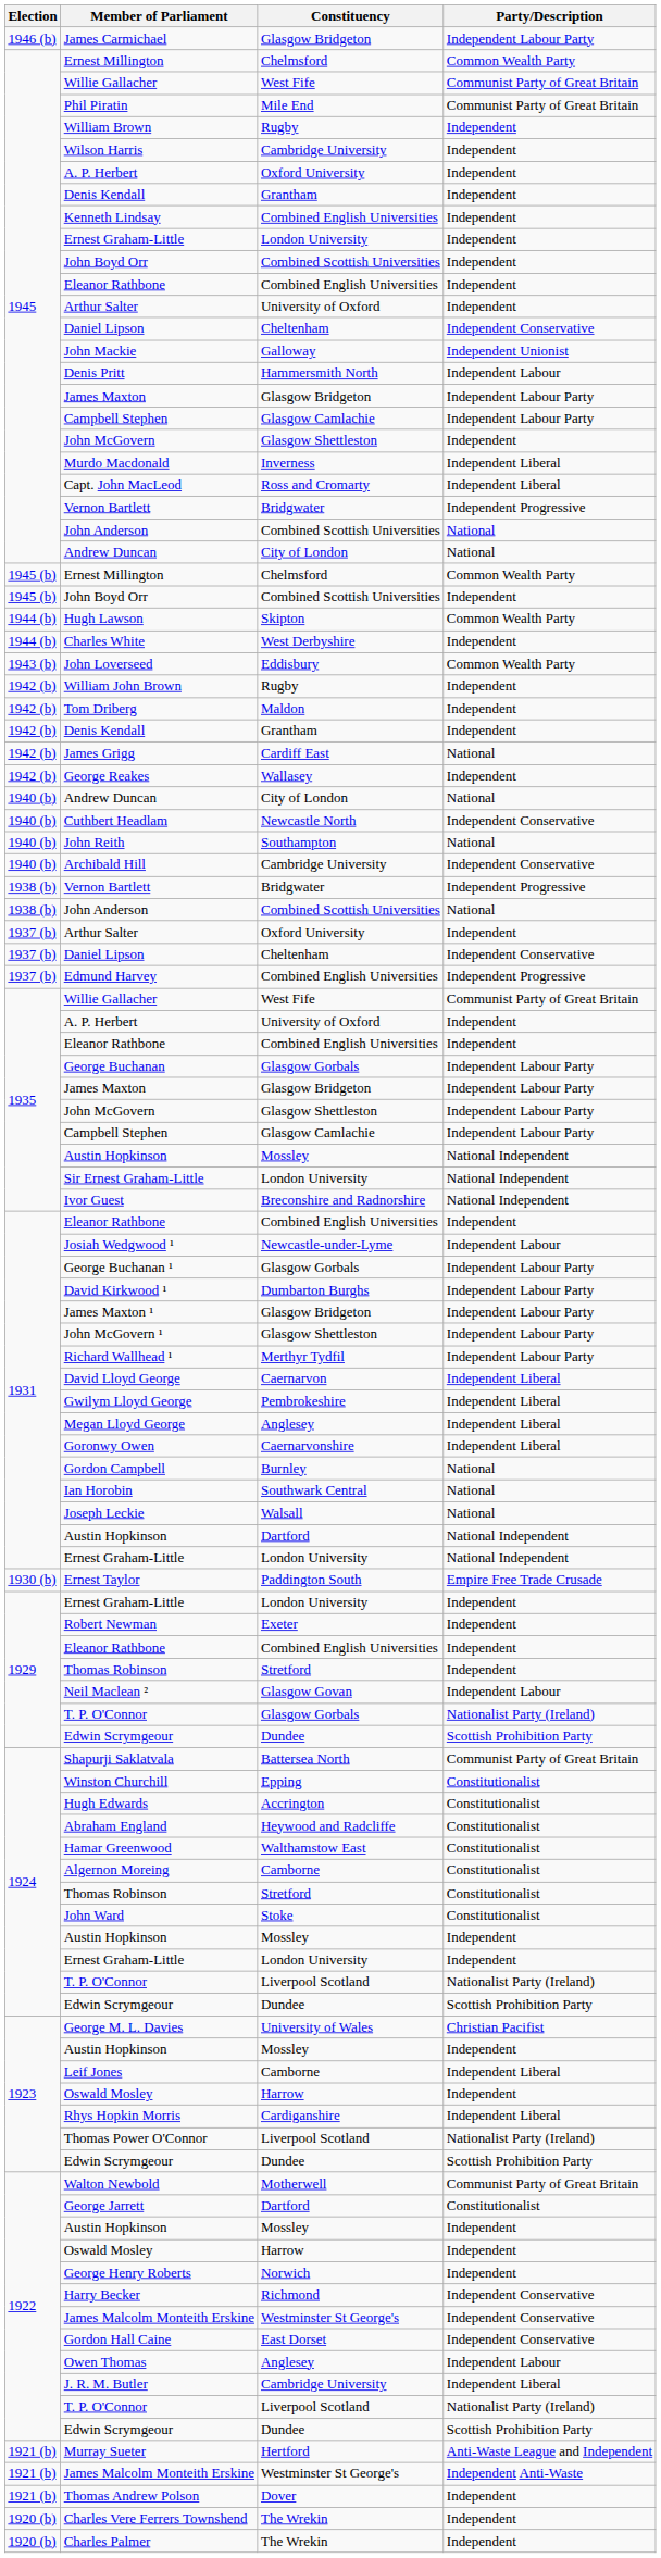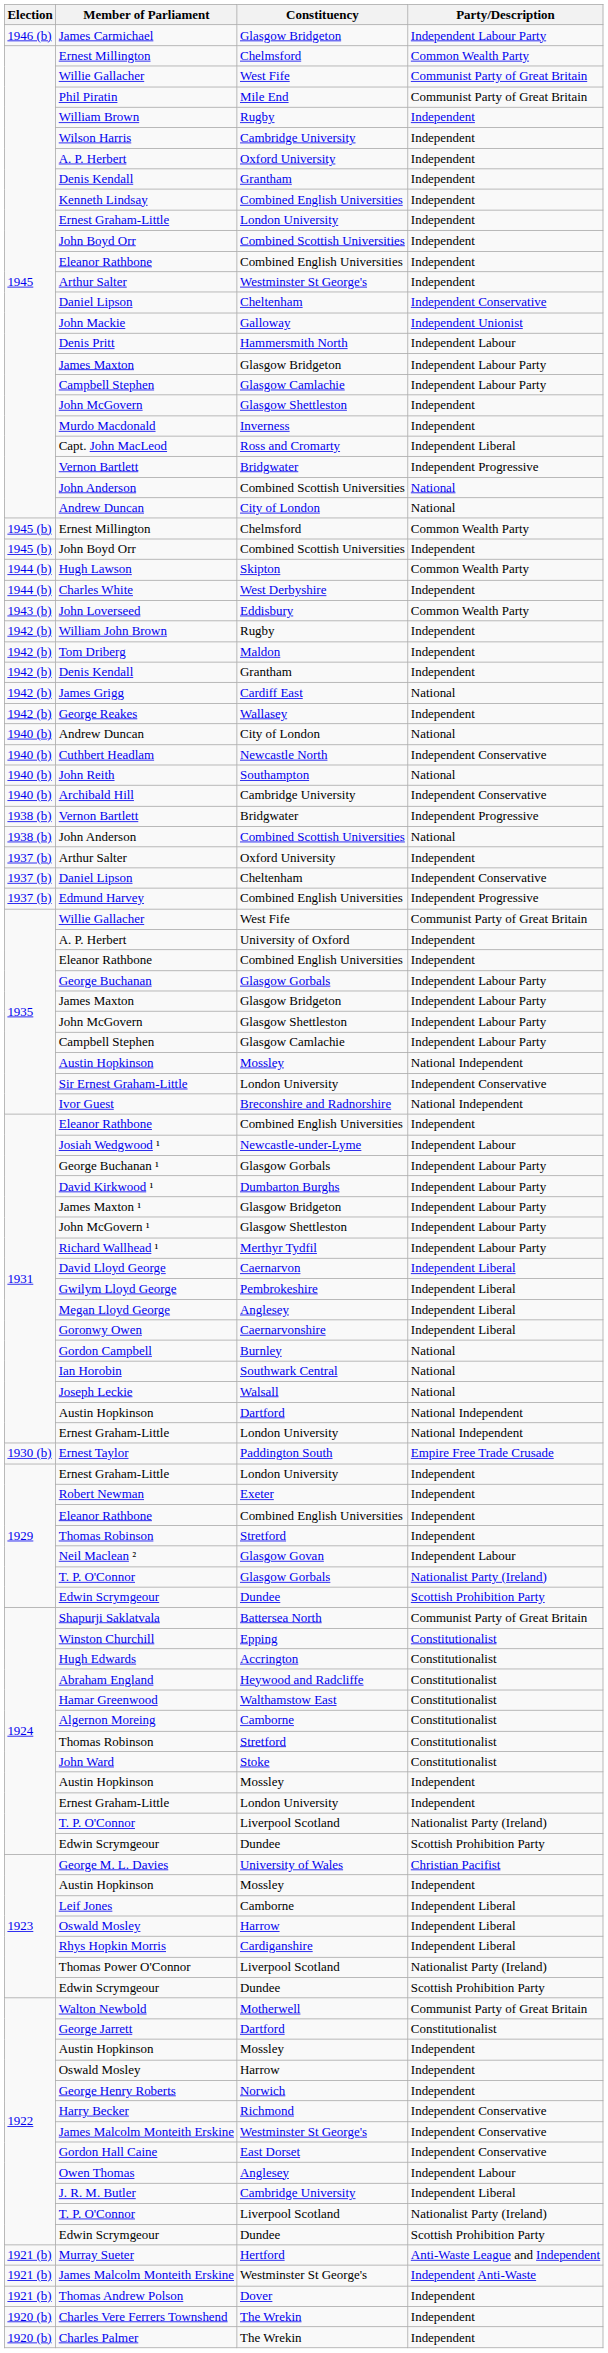 <table class="wikitable">
 <tr>
 <th>Election</th>
 <th>Member of Parliament</th>
 <th>Constituency</th>
 <th>Party/Description</th>
 </tr>
 <tr>
 <td><a href='#'>1946 (b)</a></td>
 <td><a href='#'>James Carmichael</a></td>
 <td><a href='#'>Glasgow Bridgeton</a></td>
 <td><a href='#'>Independent Labour Party</a></td>
 </tr>
 <tr>
 <td rowspan="23"><a href='#'>1945</a></td>
 <td><a href='#'>Ernest Millington</a></td>
 <td><a href='#'>Chelmsford</a></td>
 <td><a href='#'>Common Wealth Party</a></td>
 </tr>
 <tr>
 <td><a href='#'>Willie Gallacher</a></td>
 <td><a href='#'>West Fife</a></td>
 <td><a href='#'>Communist Party of Great Britain</a></td>
 </tr>
 <tr>
 <td><a href='#'>Phil Piratin</a></td>
 <td><a href='#'>Mile End</a></td>
 <td>Communist Party of Great Britain</td>
 </tr>
 <tr>
 <td><a href='#'>William Brown</a></td>
 <td><a href='#'>Rugby</a></td>
 <td><a href='#'>Independent</a></td>
 </tr>
 <tr>
 <td><a href='#'>Wilson Harris</a></td>
 <td><a href='#'>Cambridge University</a></td>
 <td>Independent</td>
 </tr>
 <tr>
 <td><a href='#'>A. P. Herbert</a></td>
 <td><a href='#'>Oxford University</a></td>
 <td>Independent</td>
 </tr>
 <tr>
 <td><a href='#'>Denis Kendall</a></td>
 <td><a href='#'>Grantham</a></td>
 <td>Independent</td>
 </tr>
 <tr>
 <td><a href='#'>Kenneth Lindsay</a></td>
 <td><a href='#'>Combined English Universities</a></td>
 <td>Independent</td>
 </tr>
 <tr>
 <td><a href='#'>Ernest Graham-Little</a></td>
 <td><a href='#'>London University</a></td>
 <td>Independent</td>
 </tr>
 <tr>
 <td><a href='#'>John Boyd Orr</a></td>
 <td><a href='#'>Combined Scottish Universities</a></td>
 <td>Independent</td>
 </tr>
 <tr>
 <td><a href='#'>Eleanor Rathbone</a></td>
 <td>Combined English Universities</td>
 <td>Independent</td>
 </tr>
 <tr>
 <td><a href='#'>Arthur Salter</a></td>
-<td>University of Oxford</td>
+<td><a href='#'>Westminster St George's</a></td>
 <td>Independent</td>
 </tr>
 <tr>
 <td><a href='#'>Daniel Lipson</a></td>
 <td><a href='#'>Cheltenham</a></td>
 <td><a href='#'>Independent Conservative</a></td>
 </tr>
 <tr>
 <td><a href='#'>John Mackie</a></td>
 <td><a href='#'>Galloway</a></td>
 <td><a href='#'>Independent Unionist</a></td>
 </tr>
 <tr>
 <td><a href='#'>Denis Pritt</a></td>
 <td><a href='#'>Hammersmith North</a></td>
 <td>Independent Labour</td>
 </tr>
 <tr>
 <td><a href='#'>James Maxton</a></td>
 <td>Glasgow Bridgeton</td>
 <td>Independent Labour Party</td>
 </tr>
 <tr>
 <td><a href='#'>Campbell Stephen</a></td>
 <td><a href='#'>Glasgow Camlachie</a></td>
 <td>Independent Labour Party</td>
 </tr>
 <tr>
 <td><a href='#'>John McGovern</a></td>
 <td><a href='#'>Glasgow Shettleston</a></td>
 <td>Independent</td>
 </tr>
 <tr>
 <td><a href='#'>Murdo Macdonald</a></td>
 <td><a href='#'>Inverness</a></td>
-<td>Independent Liberal</td>
+<td>Independent</td>
 </tr>
 <tr>
 <td>Capt. <a href='#'>John MacLeod</a></td>
 <td><a href='#'>Ross and Cromarty</a></td>
 <td>Independent Liberal</td>
 </tr>
 <tr>
 <td><a href='#'>Vernon Bartlett</a></td>
 <td><a href='#'>Bridgwater</a></td>
 <td>Independent Progressive</td>
 </tr>
 <tr>
 <td><a href='#'>John Anderson</a></td>
 <td>Combined Scottish Universities</td>
 <td><a href='#'>National</a></td>
 </tr>
 <tr>
 <td><a href='#'>Andrew Duncan</a></td>
 <td><a href='#'>City of London</a></td>
 <td>National</td>
 </tr>
 <tr>
 <td><a href='#'>1945 (b)</a></td>
 <td>Ernest Millington</td>
 <td>Chelmsford</td>
 <td>Common Wealth Party</td>
 </tr>
 <tr>
 <td><a href='#'>1945 (b)</a></td>
 <td>John Boyd Orr</td>
 <td>Combined Scottish Universities</td>
 <td>Independent</td>
 </tr>
 <tr>
 <td><a href='#'>1944 (b)</a></td>
 <td><a href='#'>Hugh Lawson</a></td>
 <td><a href='#'>Skipton</a></td>
 <td>Common Wealth Party</td>
 </tr>
 <tr>
 <td><a href='#'>1944 (b)</a></td>
 <td><a href='#'>Charles White</a></td>
 <td><a href='#'>West Derbyshire</a></td>
 <td>Independent</td>
 </tr>
 <tr>
 <td><a href='#'>1943 (b)</a></td>
 <td><a href='#'>John Loverseed</a></td>
 <td><a href='#'>Eddisbury</a></td>
 <td>Common Wealth Party</td>
 </tr>
 <tr>
 <td><a href='#'>1942 (b)</a></td>
 <td><a href='#'>William John Brown</a></td>
 <td>Rugby</td>
 <td>Independent</td>
 </tr>
 <tr>
 <td><a href='#'>1942 (b)</a></td>
 <td><a href='#'>Tom Driberg</a></td>
 <td><a href='#'>Maldon</a></td>
 <td>Independent</td>
 </tr>
 <tr>
 <td><a href='#'>1942 (b)</a></td>
 <td><a href='#'>Denis Kendall</a></td>
 <td>Grantham</td>
 <td>Independent</td>
 </tr>
 <tr>
 <td><a href='#'>1942 (b)</a></td>
 <td><a href='#'>James Grigg</a></td>
 <td><a href='#'>Cardiff East</a></td>
 <td>National</td>
 </tr>
 <tr>
 <td><a href='#'>1942 (b)</a></td>
 <td><a href='#'>George Reakes</a></td>
 <td><a href='#'>Wallasey</a></td>
 <td>Independent</td>
 </tr>
 <tr>
 <td><a href='#'>1940 (b)</a></td>
 <td>Andrew Duncan</td>
 <td>City of London</td>
 <td>National</td>
 </tr>
 <tr>
 <td><a href='#'>1940 (b)</a></td>
 <td><a href='#'>Cuthbert Headlam</a></td>
 <td><a href='#'>Newcastle North</a></td>
 <td>Independent Conservative</td>
 </tr>
 <tr>
 <td><a href='#'>1940 (b)</a></td>
 <td><a href='#'>John Reith</a></td>
 <td><a href='#'>Southampton</a></td>
 <td>National</td>
 </tr>
 <tr>
 <td><a href='#'>1940 (b)</a></td>
 <td><a href='#'>Archibald Hill</a></td>
 <td>Cambridge University</td>
 <td>Independent Conservative</td>
 </tr>
 <tr>
 <td><a href='#'>1938 (b)</a></td>
 <td><a href='#'>Vernon Bartlett</a></td>
 <td>Bridgwater</td>
 <td>Independent Progressive</td>
 </tr>
 <tr>
 <td><a href='#'>1938 (b)</a></td>
 <td>John Anderson</td>
 <td><a href='#'>Combined Scottish Universities</a></td>
 <td>National</td>
 </tr>
 <tr>
 <td><a href='#'>1937 (b)</a></td>
 <td>Arthur Salter</td>
 <td>Oxford University</td>
 <td>Independent</td>
 </tr>
 <tr>
 <td><a href='#'>1937 (b)</a></td>
 <td><a href='#'>Daniel Lipson</a></td>
 <td>Cheltenham</td>
 <td>Independent Conservative</td>
 </tr>
 <tr>
 <td><a href='#'>1937 (b)</a></td>
 <td><a href='#'>Edmund Harvey</a></td>
 <td>Combined English Universities</td>
 <td>Independent Progressive</td>
 </tr>
 <tr>
 <td rowspan="10"><a href='#'>1935</a></td>
 <td><a href='#'>Willie Gallacher</a></td>
 <td>West Fife</td>
 <td>Communist Party of Great Britain</td>
 </tr>
 <tr>
 <td>A. P. Herbert</td>
 <td>University of Oxford</td>
 <td>Independent</td>
 </tr>
 <tr>
 <td>Eleanor Rathbone</td>
 <td>Combined English Universities</td>
 <td>Independent</td>
 </tr>
 <tr>
 <td><a href='#'>George Buchanan</a></td>
 <td><a href='#'>Glasgow Gorbals</a></td>
 <td>Independent Labour Party</td>
 </tr>
 <tr>
 <td>James Maxton</td>
 <td>Glasgow Bridgeton</td>
 <td>Independent Labour Party</td>
 </tr>
 <tr>
 <td>John McGovern</td>
 <td>Glasgow Shettleston</td>
 <td>Independent Labour Party</td>
 </tr>
 <tr>
 <td>Campbell Stephen</td>
 <td>Glasgow Camlachie</td>
 <td>Independent Labour Party</td>
 </tr>
 <tr>
 <td><a href='#'>Austin Hopkinson</a></td>
 <td><a href='#'>Mossley</a></td>
 <td>National Independent</td>
 </tr>
 <tr>
 <td><a href='#'>Sir Ernest Graham-Little</a></td>
 <td>London University</td>
-<td>National Independent</td>
+<td>Independent Conservative</td>
 </tr>
 <tr>
 <td><a href='#'>Ivor Guest</a></td>
 <td><a href='#'>Breconshire and Radnorshire</a></td>
 <td>National Independent</td>
 </tr>
 <tr>
 <td rowspan="16"><a href='#'>1931</a></td>
 <td><a href='#'>Eleanor Rathbone</a></td>
 <td>Combined English Universities</td>
 <td>Independent</td>
 </tr>
 <tr>
 <td><a href='#'>Josiah Wedgwood</a> ¹</td>
 <td><a href='#'>Newcastle-under-Lyme</a></td>
 <td>Independent Labour</td>
 </tr>
 <tr>
 <td>George Buchanan ¹</td>
 <td>Glasgow Gorbals</td>
 <td>Independent Labour Party</td>
 </tr>
 <tr>
 <td><a href='#'>David Kirkwood</a> ¹</td>
 <td><a href='#'>Dumbarton Burghs</a></td>
 <td>Independent Labour Party</td>
 </tr>
 <tr>
 <td>James Maxton ¹</td>
 <td>Glasgow Bridgeton</td>
 <td>Independent Labour Party</td>
 </tr>
 <tr>
 <td>John McGovern ¹</td>
 <td>Glasgow Shettleston</td>
 <td>Independent Labour Party</td>
 </tr>
 <tr>
 <td><a href='#'>Richard Wallhead</a> ¹</td>
 <td><a href='#'>Merthyr Tydfil</a></td>
 <td>Independent Labour Party</td>
 </tr>
 <tr>
 <td><a href='#'>David Lloyd George</a></td>
 <td><a href='#'>Caernarvon</a></td>
 <td><a href='#'>Independent Liberal</a></td>
 </tr>
 <tr>
 <td><a href='#'>Gwilym Lloyd George</a></td>
 <td><a href='#'>Pembrokeshire</a></td>
 <td>Independent Liberal</td>
 </tr>
 <tr>
 <td><a href='#'>Megan Lloyd George</a></td>
 <td><a href='#'>Anglesey</a></td>
 <td>Independent Liberal</td>
 </tr>
 <tr>
 <td><a href='#'>Goronwy Owen</a></td>
 <td><a href='#'>Caernarvonshire</a></td>
 <td>Independent Liberal</td>
 </tr>
 <tr>
 <td><a href='#'>Gordon Campbell</a></td>
 <td><a href='#'>Burnley</a></td>
 <td>National</td>
 </tr>
 <tr>
 <td><a href='#'>Ian Horobin</a></td>
 <td><a href='#'>Southwark Central</a></td>
 <td>National</td>
 </tr>
 <tr>
 <td><a href='#'>Joseph Leckie</a></td>
 <td><a href='#'>Walsall</a></td>
 <td>National</td>
 </tr>
 <tr>
 <td>Austin Hopkinson</td>
 <td><a href='#'>Dartford</a></td>
 <td>National Independent</td>
 </tr>
 <tr>
 <td>Ernest Graham-Little</td>
 <td>London University</td>
 <td>National Independent</td>
 </tr>
 <tr>
 <td><a href='#'>1930 (b)</a></td>
 <td><a href='#'>Ernest Taylor</a></td>
 <td><a href='#'>Paddington South</a></td>
 <td><a href='#'>Empire Free Trade Crusade</a></td>
 </tr>
 <tr>
 <td rowspan="7"><a href='#'>1929</a></td>
 <td>Ernest Graham-Little</td>
 <td>London University</td>
 <td>Independent</td>
 </tr>
 <tr>
 <td><a href='#'>Robert Newman</a></td>
 <td><a href='#'>Exeter</a></td>
 <td>Independent</td>
 </tr>
 <tr>
 <td><a href='#'>Eleanor Rathbone</a></td>
 <td>Combined English Universities</td>
 <td>Independent</td>
 </tr>
 <tr>
 <td><a href='#'>Thomas Robinson</a></td>
 <td><a href='#'>Stretford</a></td>
 <td>Independent</td>
 </tr>
 <tr>
 <td><a href='#'>Neil Maclean</a> ²</td>
 <td><a href='#'>Glasgow Govan</a></td>
 <td>Independent Labour</td>
 </tr>
 <tr>
 <td><a href='#'>T. P. O'Connor</a></td>
 <td><a href='#'>Glasgow Gorbals</a></td>
 <td><a href='#'>Nationalist Party (Ireland)</a></td>
 </tr>
 <tr>
 <td><a href='#'>Edwin Scrymgeour</a></td>
 <td><a href='#'>Dundee</a></td>
 <td><a href='#'>Scottish Prohibition Party</a></td>
 </tr>
 <tr>
 <td rowspan="12"><a href='#'>1924</a></td>
 <td><a href='#'>Shapurji Saklatvala</a></td>
 <td><a href='#'>Battersea North</a></td>
 <td>Communist Party of Great Britain</td>
 </tr>
 <tr>
 <td><a href='#'>Winston Churchill</a></td>
 <td><a href='#'>Epping</a></td>
 <td><a href='#'>Constitutionalist</a></td>
 </tr>
 <tr>
 <td><a href='#'>Hugh Edwards</a></td>
 <td><a href='#'>Accrington</a></td>
 <td>Constitutionalist</td>
 </tr>
 <tr>
 <td><a href='#'>Abraham England</a></td>
 <td><a href='#'>Heywood and Radcliffe</a></td>
 <td>Constitutionalist</td>
 </tr>
 <tr>
 <td><a href='#'>Hamar Greenwood</a></td>
 <td><a href='#'>Walthamstow East</a></td>
 <td>Constitutionalist</td>
 </tr>
 <tr>
 <td><a href='#'>Algernon Moreing</a></td>
 <td><a href='#'>Camborne</a></td>
 <td>Constitutionalist</td>
 </tr>
 <tr>
 <td>Thomas Robinson</td>
 <td><a href='#'>Stretford</a></td>
 <td>Constitutionalist</td>
 </tr>
 <tr>
 <td><a href='#'>John Ward</a></td>
 <td><a href='#'>Stoke</a></td>
 <td>Constitutionalist</td>
 </tr>
 <tr>
 <td>Austin Hopkinson</td>
 <td>Mossley</td>
 <td>Independent</td>
 </tr>
 <tr>
 <td>Ernest Graham-Little</td>
 <td>London University</td>
 <td>Independent</td>
 </tr>
 <tr>
 <td><a href='#'>T. P. O'Connor</a></td>
 <td>Liverpool Scotland</td>
 <td>Nationalist Party (Ireland)</td>
 </tr>
 <tr>
 <td>Edwin Scrymgeour</td>
 <td>Dundee</td>
 <td>Scottish Prohibition Party</td>
 </tr>
 <tr>
 <td rowspan="7"><a href='#'>1923</a></td>
 <td><a href='#'>George M. L. Davies</a></td>
 <td><a href='#'>University of Wales</a></td>
 <td><a href='#'>Christian Pacifist</a></td>
 </tr>
 <tr>
 <td>Austin Hopkinson</td>
 <td>Mossley</td>
 <td>Independent</td>
 </tr>
 <tr>
 <td><a href='#'>Leif Jones</a></td>
 <td>Camborne</td>
 <td>Independent Liberal</td>
 </tr>
 <tr>
 <td><a href='#'>Oswald Mosley</a></td>
 <td><a href='#'>Harrow</a></td>
-<td>Independent</td>
+<td>Independent Liberal</td>
 </tr>
 <tr>
 <td><a href='#'>Rhys Hopkin Morris</a></td>
 <td><a href='#'>Cardiganshire</a></td>
 <td>Independent Liberal</td>
 </tr>
 <tr>
 <td>Thomas Power O'Connor</td>
 <td>Liverpool Scotland</td>
 <td>Nationalist Party (Ireland)</td>
 </tr>
 <tr>
 <td>Edwin Scrymgeour</td>
 <td>Dundee</td>
 <td>Scottish Prohibition Party</td>
 </tr>
 <tr>
 <td rowspan="12"><a href='#'>1922</a></td>
 <td><a href='#'>Walton Newbold</a></td>
 <td><a href='#'>Motherwell</a></td>
 <td>Communist Party of Great Britain</td>
 </tr>
 <tr>
 <td><a href='#'>George Jarrett</a></td>
 <td><a href='#'>Dartford</a></td>
 <td>Constitutionalist</td>
 </tr>
 <tr>
 <td>Austin Hopkinson</td>
 <td>Mossley</td>
 <td>Independent</td>
 </tr>
 <tr>
 <td>Oswald Mosley</td>
 <td>Harrow</td>
 <td>Independent</td>
 </tr>
 <tr>
 <td><a href='#'>George Henry Roberts</a></td>
 <td><a href='#'>Norwich</a></td>
 <td>Independent</td>
 </tr>
 <tr>
 <td><a href='#'>Harry Becker</a></td>
 <td><a href='#'>Richmond</a></td>
 <td>Independent Conservative</td>
 </tr>
 <tr>
 <td><a href='#'>James Malcolm Monteith Erskine</a></td>
 <td><a href='#'>Westminster St George's</a></td>
 <td>Independent Conservative</td>
 </tr>
 <tr>
 <td><a href='#'>Gordon Hall Caine</a></td>
 <td><a href='#'>East Dorset</a></td>
 <td>Independent Conservative</td>
 </tr>
 <tr>
 <td><a href='#'>Owen Thomas</a></td>
 <td><a href='#'>Anglesey</a></td>
 <td>Independent Labour</td>
 </tr>
 <tr>
 <td><a href='#'>J. R. M. Butler</a></td>
 <td><a href='#'>Cambridge University</a></td>
 <td>Independent Liberal</td>
 </tr>
 <tr>
 <td><a href='#'>T. P. O'Connor</a></td>
 <td>Liverpool Scotland</td>
 <td>Nationalist Party (Ireland)</td>
 </tr>
 <tr>
 <td>Edwin Scrymgeour</td>
 <td>Dundee</td>
 <td>Scottish Prohibition Party</td>
 </tr>
 <tr>
 <td><a href='#'>1921 (b)</a></td>
 <td><a href='#'>Murray Sueter</a></td>
 <td><a href='#'>Hertford</a></td>
 <td><a href='#'>Anti-Waste League</a> and <a href='#'>Independent</a></td>
 </tr>
 <tr>
 <td><a href='#'>1921 (b)</a></td>
 <td><a href='#'>James Malcolm Monteith Erskine</a></td>
 <td>Westminster St George's</td>
 <td><a href='#'>Independent</a> <a href='#'>Anti-Waste</a></td>
 </tr>
 <tr>
 <td><a href='#'>1921 (b)</a></td>
 <td><a href='#'>Thomas Andrew Polson</a></td>
 <td><a href='#'>Dover</a></td>
 <td>Independent</td>
 </tr>
 <tr>
 <td><a href='#'>1920 (b)</a></td>
 <td><a href='#'>Charles Vere Ferrers Townshend</a></td>
 <td><a href='#'>The Wrekin</a></td>
 <td>Independent</td>
 </tr>
 <tr>
 <td><a href='#'>1920 (b)</a></td>
 <td><a href='#'>Charles Palmer</a></td>
 <td>The Wrekin</td>
 <td>Independent</td>
 </tr>
 </table>
